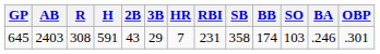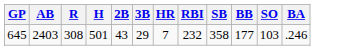 <table class="wikitable">
 <tr>
 <th><a href='#'>GP</a></th>
 <th><a href='#'>AB</a></th>
 <th><a href='#'>R</a></th>
 <th><a href='#'>H</a></th>
 <th><a href='#'>2B</a></th>
 <th><a href='#'>3B</a></th>
 <th><a href='#'>HR</a></th>
 <th><a href='#'>RBI</a></th>
 <th><a href='#'>SB</a></th>
 <th><a href='#'>BB</a></th>
 <th><a href='#'>SO</a></th>
 <th><a href='#'>BA</a></th>
-<th><a href='#'>OBP</a></th>
 </tr>
 <tr align=center>
 <td>645</td>
 <td>2403</td>
 <td>308</td>
-<td>591</td>
+<td>501</td>
 <td>43</td>
 <td>29</td>
 <td>7</td>
-<td>231</td>
+<td>232</td>
 <td>358</td>
-<td>174</td>
+<td>177</td>
 <td>103</td>
 <td>.246</td>
-<td>.301</td>
 </tr>
 </table>
